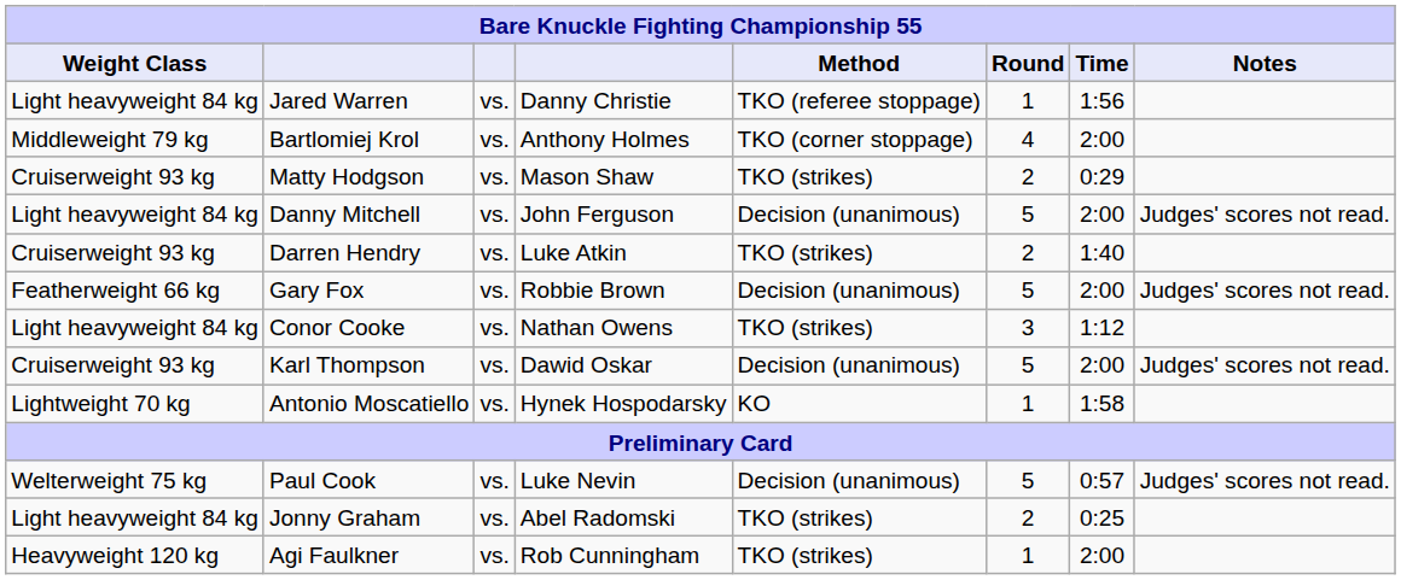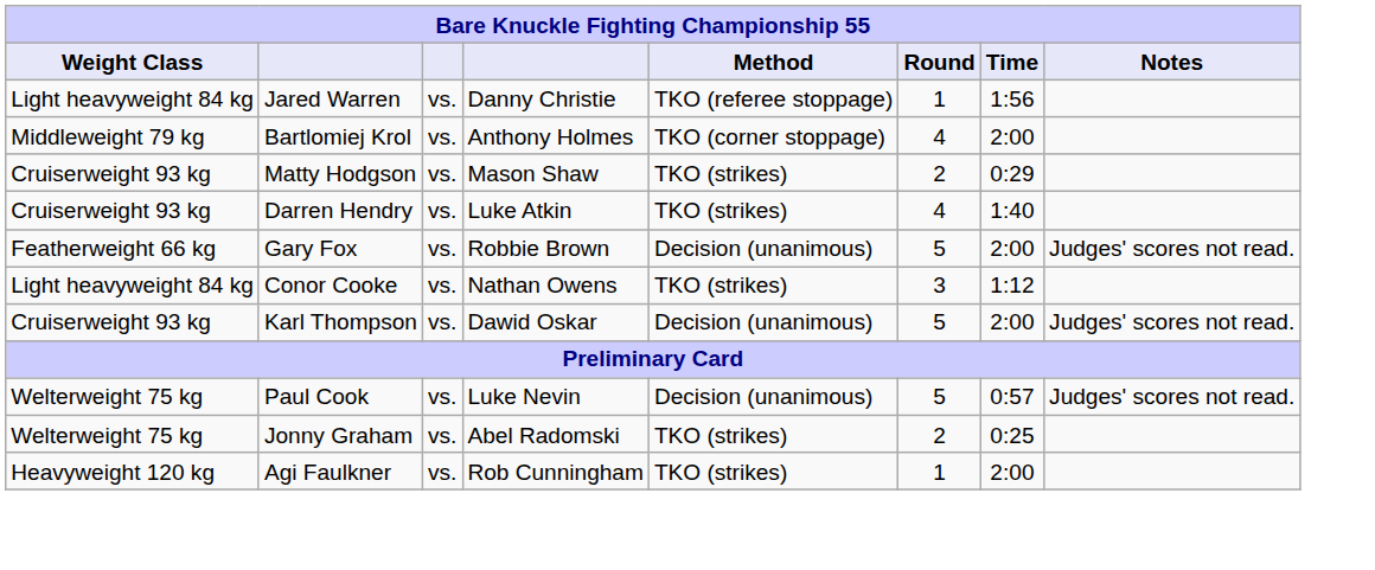 <table class="wikitable" style="font-size: 80%;">
 <tr>
 <th colspan="8" style="background-color: #ccf; color: #000080; text-align: center;"><strong>Bare Knuckle Fighting Championship 55</strong></th>
 </tr>
 <tr>
 <th colspan="1" style="background-color: #E6E8FA; color: #000000; text-align: center;">Weight Class</th>
 <th colspan="1" style="background-color: #E6E8FA; color: #000000; text-align: center;"></th>
 <th colspan="1" style="background-color: #E6E8FA; color: #000000; text-align: center;"></th>
 <th colspan="1" style="background-color: #E6E8FA; color: #000000; text-align: center;"></th>
 <th colspan="1" style="background-color: #E6E8FA; color: #000000; text-align: center;">Method</th>
 <th colspan="1" style="background-color: #E6E8FA; color: #000000; text-align: center;">Round</th>
 <th colspan="1" style="background-color: #E6E8FA; color: #000000; text-align: center;">Time</th>
 <th colspan="1" style="background-color: #E6E8FA; color: #000000; text-align: center;">Notes</th>
 </tr>
 <tr>
 <td>Light heavyweight 84 kg</td>
 <td> Jared Warren</td>
 <td align=center>vs.</td>
 <td> Danny Christie</td>
 <td>TKO (referee stoppage)</td>
 <td align=center>1</td>
 <td align=center>1:56</td>
 <td></td>
 </tr>
 <tr>
 <td>Middleweight 79 kg</td>
 <td> Bartlomiej Krol</td>
 <td align=center>vs.</td>
 <td> Anthony Holmes</td>
 <td>TKO (corner stoppage)</td>
 <td align=center>4</td>
 <td align=center>2:00</td>
 <td></td>
 </tr>
 <tr>
 <td>Cruiserweight 93 kg</td>
 <td> Matty Hodgson</td>
 <td align=center>vs.</td>
 <td> Mason Shaw</td>
 <td>TKO (strikes)</td>
 <td align=center>2</td>
 <td align=center>0:29</td>
 <td></td>
 </tr>
 <tr>
-<td>Light heavyweight 84 kg</td>
-<td> Danny Mitchell</td>
-<td align=center>vs.</td>
-<td> John Ferguson</td>
-<td>Decision (unanimous)</td>
-<td align=center>5</td>
-<td align=center>2:00</td>
-<td>Judges' scores not read.</td>
-</tr>
-<tr>
 <td>Cruiserweight 93 kg</td>
 <td> Darren Hendry</td>
 <td align=center>vs.</td>
 <td> Luke Atkin</td>
 <td>TKO (strikes)</td>
-<td align=center>2</td>
+<td align=center>4</td>
 <td align=center>1:40</td>
 <td></td>
 </tr>
 <tr>
 <td>Featherweight 66 kg</td>
 <td> Gary Fox</td>
 <td align=center>vs.</td>
 <td> Robbie Brown</td>
 <td>Decision (unanimous)</td>
 <td align=center>5</td>
 <td align=center>2:00</td>
 <td>Judges' scores not read.</td>
 </tr>
 <tr>
 <td>Light heavyweight 84 kg</td>
 <td> Conor Cooke</td>
 <td align=center>vs.</td>
 <td> Nathan Owens</td>
 <td>TKO (strikes)</td>
 <td align=center>3</td>
 <td align=center>1:12</td>
 <td></td>
 </tr>
 <tr>
 <td>Cruiserweight 93 kg</td>
 <td> Karl Thompson</td>
 <td align=center>vs.</td>
 <td> Dawid Oskar</td>
 <td>Decision (unanimous)</td>
 <td align=center>5</td>
 <td align=center>2:00</td>
 <td>Judges' scores not read.</td>
 </tr>
 <tr>
-<td>Lightweight 70 kg</td>
-<td> Antonio Moscatiello</td>
-<td align=center>vs.</td>
-<td> Hynek Hospodarsky</td>
-<td>KO</td>
-<td align=center>1</td>
-<td align=center>1:58</td>
-<td></td>
-</tr>
-<tr>
 <th colspan="8" style="background-color: #ccf; color: #000080; text-align: center;"><strong>Preliminary Card</strong></th>
 </tr>
 <tr>
 <td>Welterweight 75 kg</td>
 <td> Paul Cook</td>
 <td align=center>vs.</td>
 <td> Luke Nevin</td>
 <td>Decision (unanimous)</td>
 <td align=center>5</td>
 <td align=center>0:57</td>
 <td>Judges' scores not read.</td>
 </tr>
 <tr>
-<td>Light heavyweight 84 kg</td>
+<td>Welterweight 75 kg</td>
 <td> Jonny Graham</td>
 <td align=center>vs.</td>
 <td> Abel Radomski</td>
 <td>TKO (strikes)</td>
 <td align=center>2</td>
 <td align=center>0:25</td>
 <td></td>
 </tr>
 <tr>
 <td>Heavyweight 120 kg</td>
 <td> Agi Faulkner</td>
 <td align=center>vs.</td>
 <td> Rob Cunningham</td>
 <td>TKO (strikes)</td>
 <td align=center>1</td>
 <td align=center>2:00</td>
 <td></td>
 </tr>
 </table>
